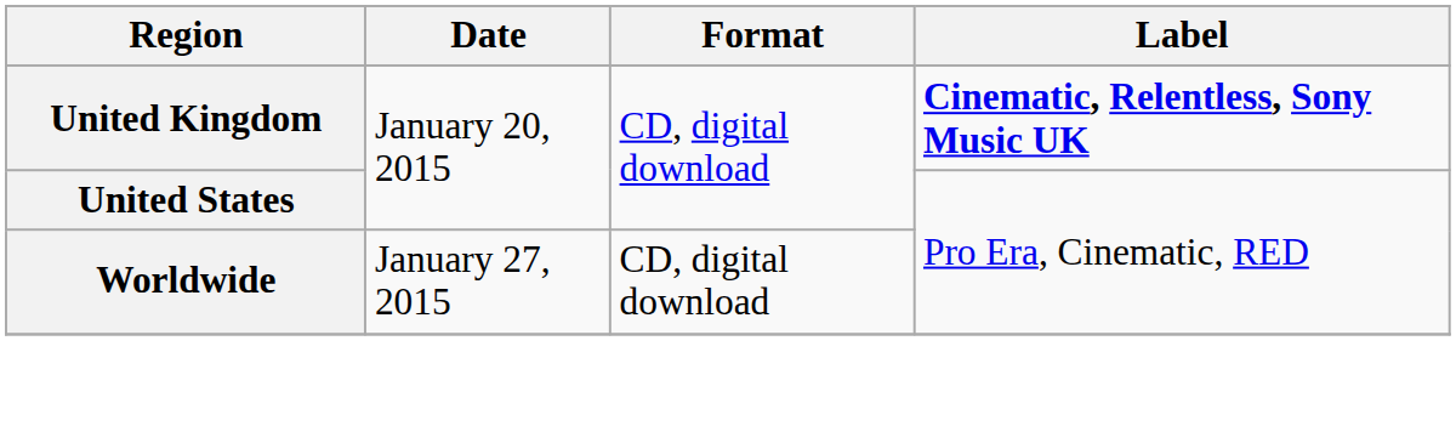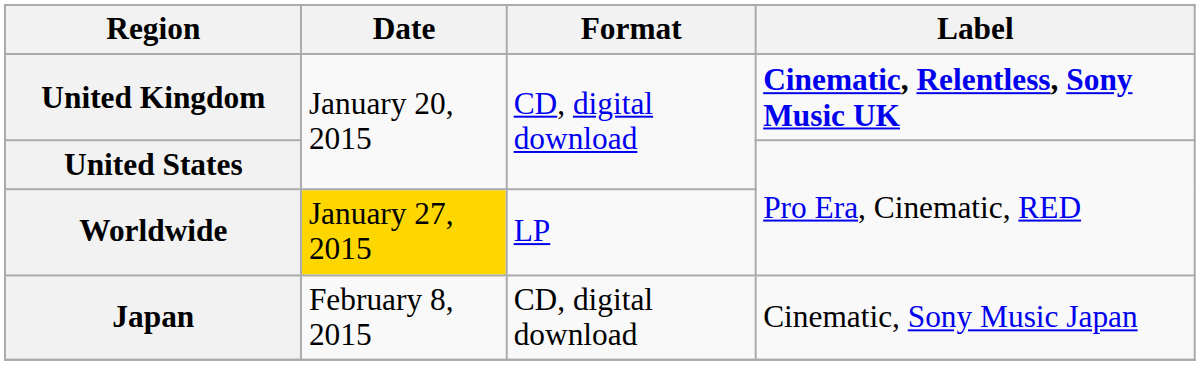 <table class="wikitable plainrowheaders">
 <tr>
 <th scope="col" style="width:9em;">Region</th>
 <th scope="col">Date</th>
 <th scope="col">Format</th>
 <th scope="col">Label</th>
 </tr>
 <tr>
 <th scope="row">United Kingdom</th>
 <td rowspan="2">January 20, 2015</td>
 <td rowspan="2"><a href='#'>CD</a>, <a href='#'>digital download</a></td>
 <td><strong><a href='#'>Cinematic</a>, <a href='#'>Relentless</a>, <a href='#'>Sony Music UK</a></strong></td>
 </tr>
 <tr>
 <th scope="row">United States</th>
 <td rowspan="2"><a href='#'>Pro Era</a>, Cinematic, <a href='#'>RED</a></td>
 </tr>
 <tr>
 <th scope="row">Worldwide</th>
-<td>January 27, 2015</td>
+<td style="background: gold;">January 27, 2015</td>
+<td><a href='#'>LP</a></td>
+</tr>
+<tr>
+<th scope="row">Japan</th>
+<td>February 8, 2015</td>
 <td>CD, digital download</td>
+<td>Cinematic, <a href='#'>Sony Music Japan</a></td>
 </tr>
 <tr>
 </tr>
 </table>
